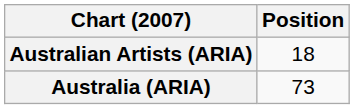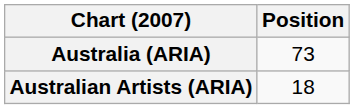 <table class="wikitable sortable plainrowheaders" style="text-align:center">
 <tr>
 <th scope="col">Chart (2007)</th>
 <th scope="col">Position</th>
 </tr>
 <tr>
+<th scope="row">Australia (ARIA)</th>
+<td>73</td>
+</tr>
+<tr>
 <th scope="row">Australian Artists (ARIA)</th>
 <td>18</td>
 </tr>
-<tr>
-<th scope="row">Australia (ARIA)</th>
-<td>73</td>
-</tr>
 </table>
